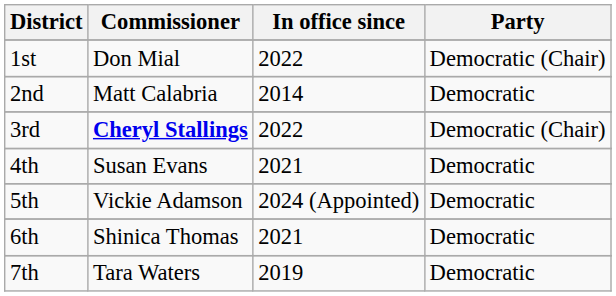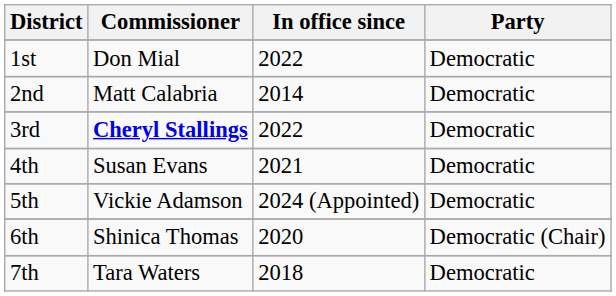 <table class="wikitable">
 <tr>
 <th>District</th>
 <th>Commissioner</th>
 <th>In office since</th>
 <th>Party</th>
 </tr>
 <tr>
 </tr>
 <tr>
 <td>1st</td>
 <td>Don Mial</td>
 <td>2022</td>
-<td>Democratic (Chair)</td>
+<td>Democratic</td>
 </tr>
 <tr>
 </tr>
 <tr>
 <td>2nd</td>
 <td>Matt Calabria</td>
 <td>2014</td>
 <td>Democratic</td>
 </tr>
 <tr>
 </tr>
 <tr>
 <td>3rd</td>
 <td><strong><a href='#'>Cheryl Stallings</a></strong></td>
 <td>2022</td>
-<td>Democratic (Chair)</td>
+<td>Democratic</td>
 </tr>
 <tr>
 </tr>
 <tr>
 <td>4th</td>
 <td>Susan Evans</td>
 <td>2021</td>
 <td>Democratic</td>
 </tr>
 <tr>
 </tr>
 <tr>
 <td>5th</td>
 <td>Vickie Adamson</td>
 <td>2024 (Appointed)</td>
 <td>Democratic</td>
 </tr>
 <tr>
 </tr>
 <tr>
 <td>6th</td>
 <td>Shinica Thomas</td>
-<td>2021</td>
-<td>Democratic</td>
+<td>2020</td>
+<td>Democratic (Chair)</td>
 </tr>
 <tr>
 </tr>
 <tr>
 <td>7th</td>
 <td>Tara Waters</td>
-<td>2019</td>
+<td>2018</td>
 <td>Democratic</td>
 </tr>
 </table>
